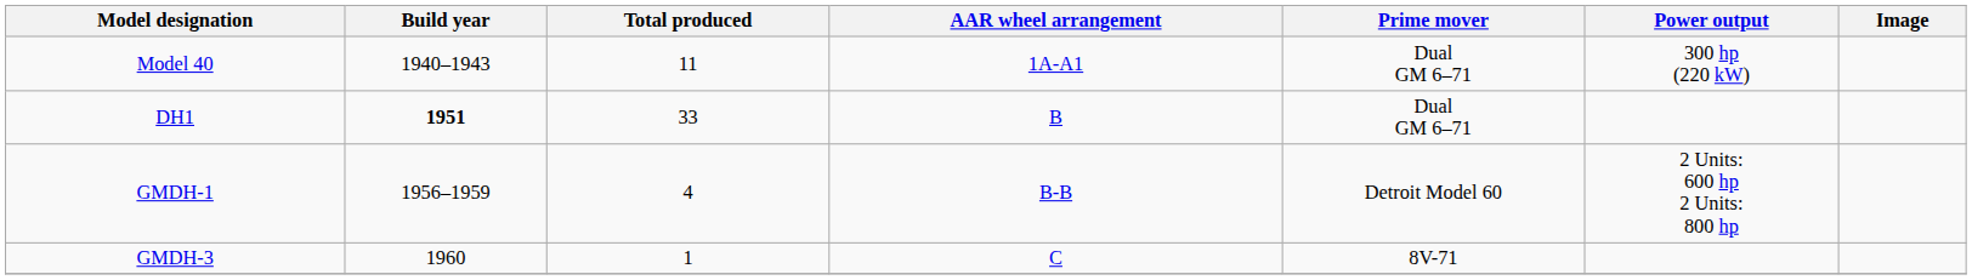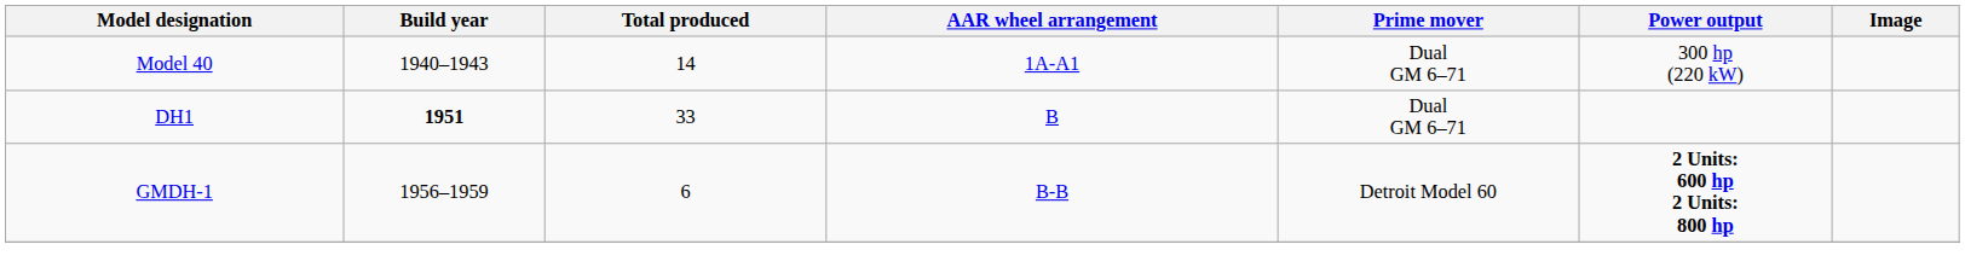 <table class="wikitable sortable" style="width: 100%">
 <tr>
 <th>Model designation</th>
 <th>Build year</th>
 <th>Total produced</th>
 <th><a href='#'>AAR wheel arrangement</a></th>
 <th><a href='#'>Prime mover</a></th>
 <th><a href='#'>Power output</a></th>
 <th class="unsortable">Image</th>
 </tr>
 <tr align="center">
 <td><a href='#'>Model 40</a></td>
 <td>1940–1943</td>
-<td>11</td>
+<td>14</td>
 <td><a href='#'>1A-A1</a></td>
 <td>Dual<br>GM 6–71</td>
 <td>300 <a href='#'>hp</a><br>(220 <a href='#'>kW</a>)</td>
 <td></td>
 </tr>
 <tr align="center">
 <td><a href='#'>DH1</a></td>
 <td><strong>1951</strong></td>
 <td>33</td>
 <td><a href='#'>B</a></td>
 <td>Dual<br>GM 6–71</td>
 <td></td>
 <td><br></td>
 </tr>
 <tr align="center">
 <td><a href='#'>GMDH-1</a></td>
 <td>1956–1959</td>
-<td>4</td>
+<td>6</td>
 <td><a href='#'>B-B</a></td>
 <td>Detroit Model 60</td>
-<td>2 Units:<br>600 <a href='#'>hp</a><br> 2 Units:<br>800 <a href='#'>hp</a></td>
+<td><strong>2 Units:<br>600 <a href='#'>hp</a><br> 2 Units:<br>800 <a href='#'>hp</a></strong></td>
 <td></td>
-</tr>
-<tr align="center">
-<td><a href='#'>GMDH-3</a></td>
-<td>1960</td>
-<td>1</td>
-<td><a href='#'>C</a></td>
-<td>8V-71</td>
-<td></td>
-<td><br></td>
 </tr>
 <tr align="center">
 </tr>
 </table>
